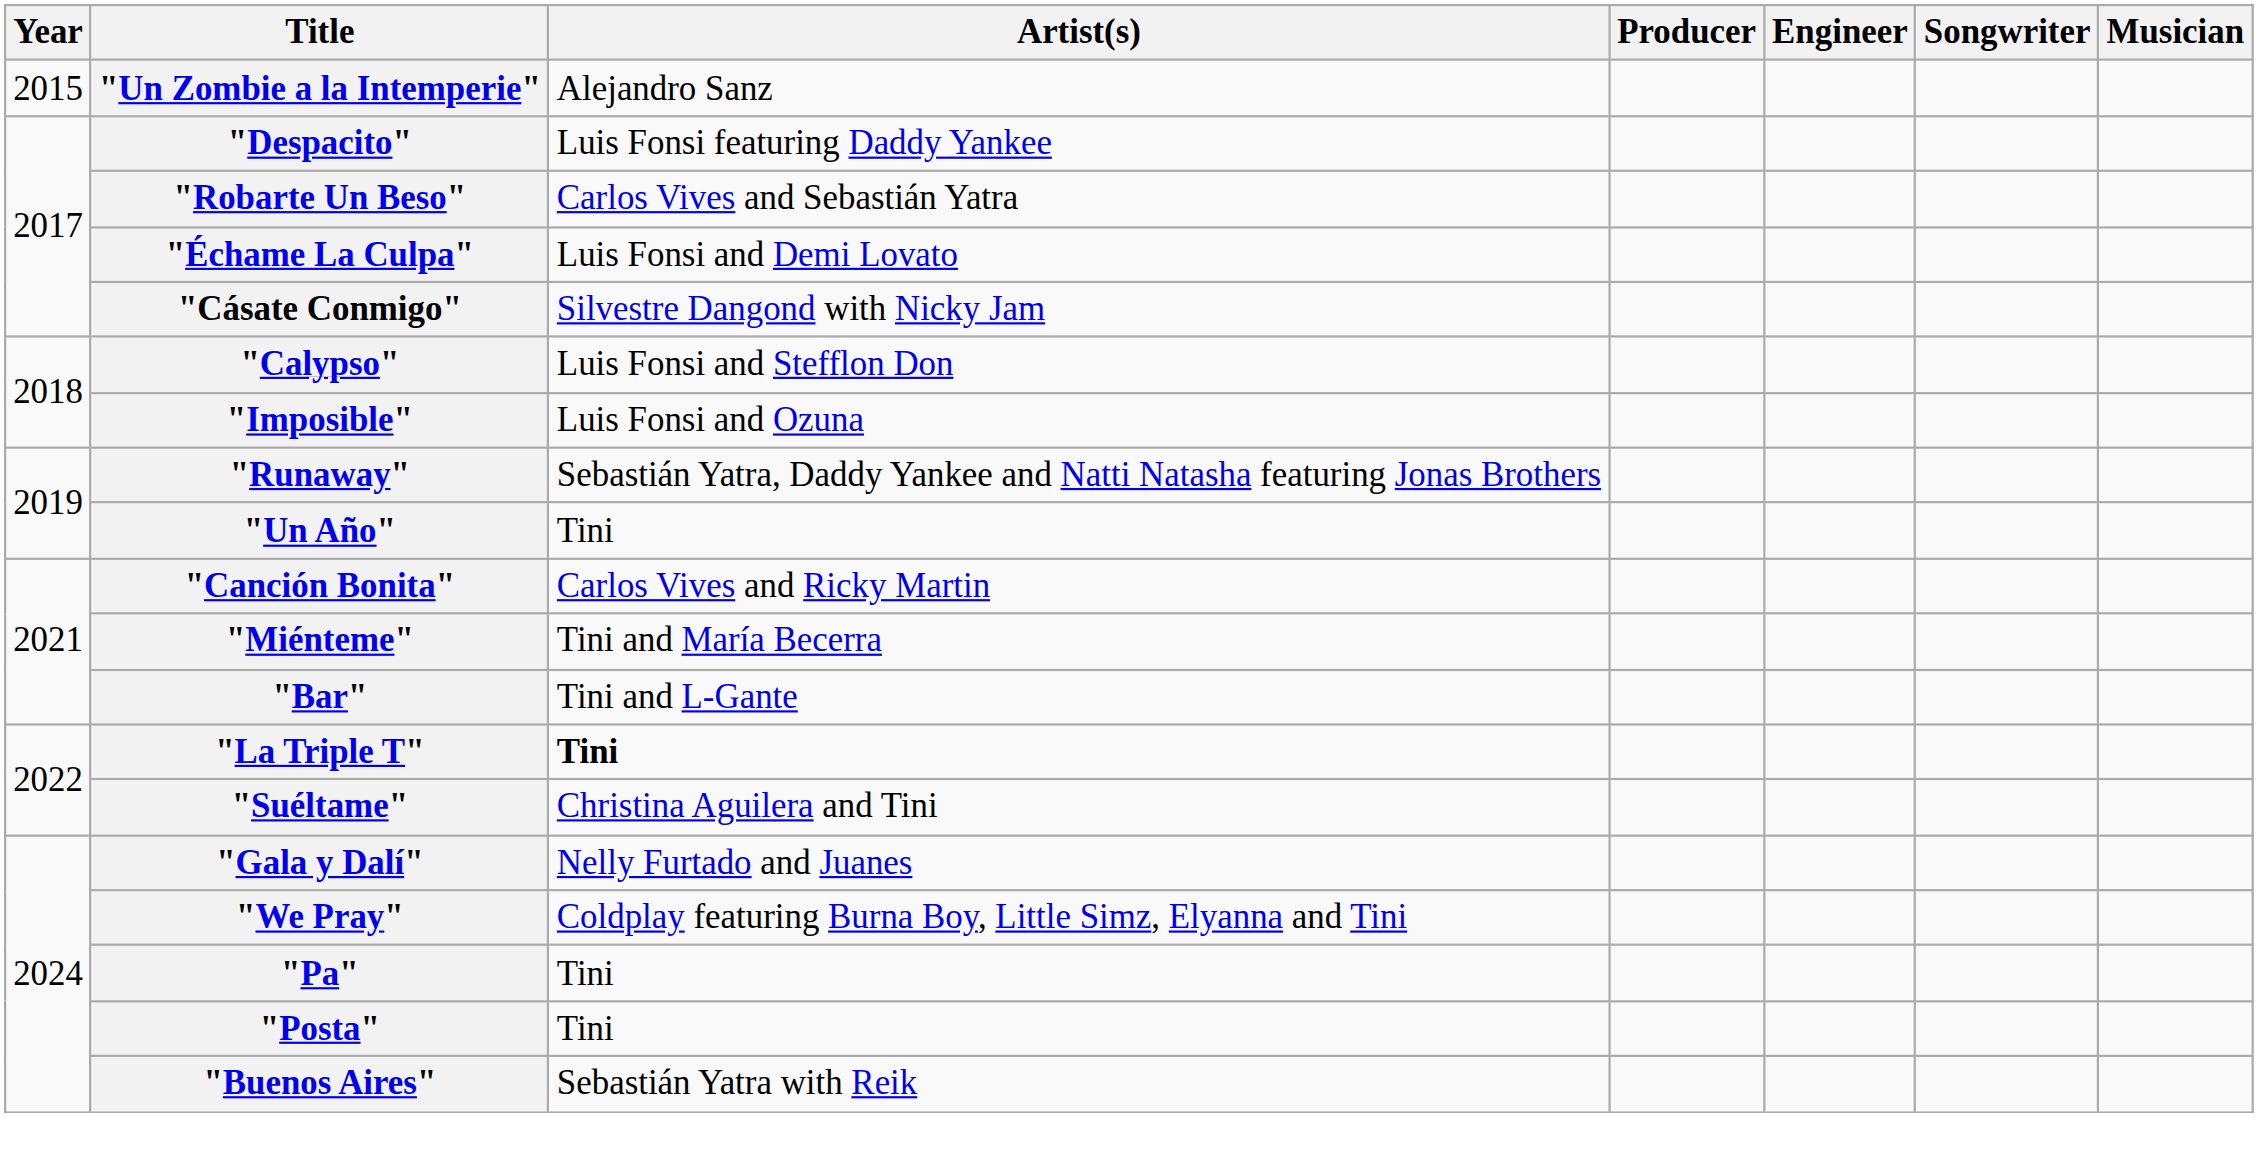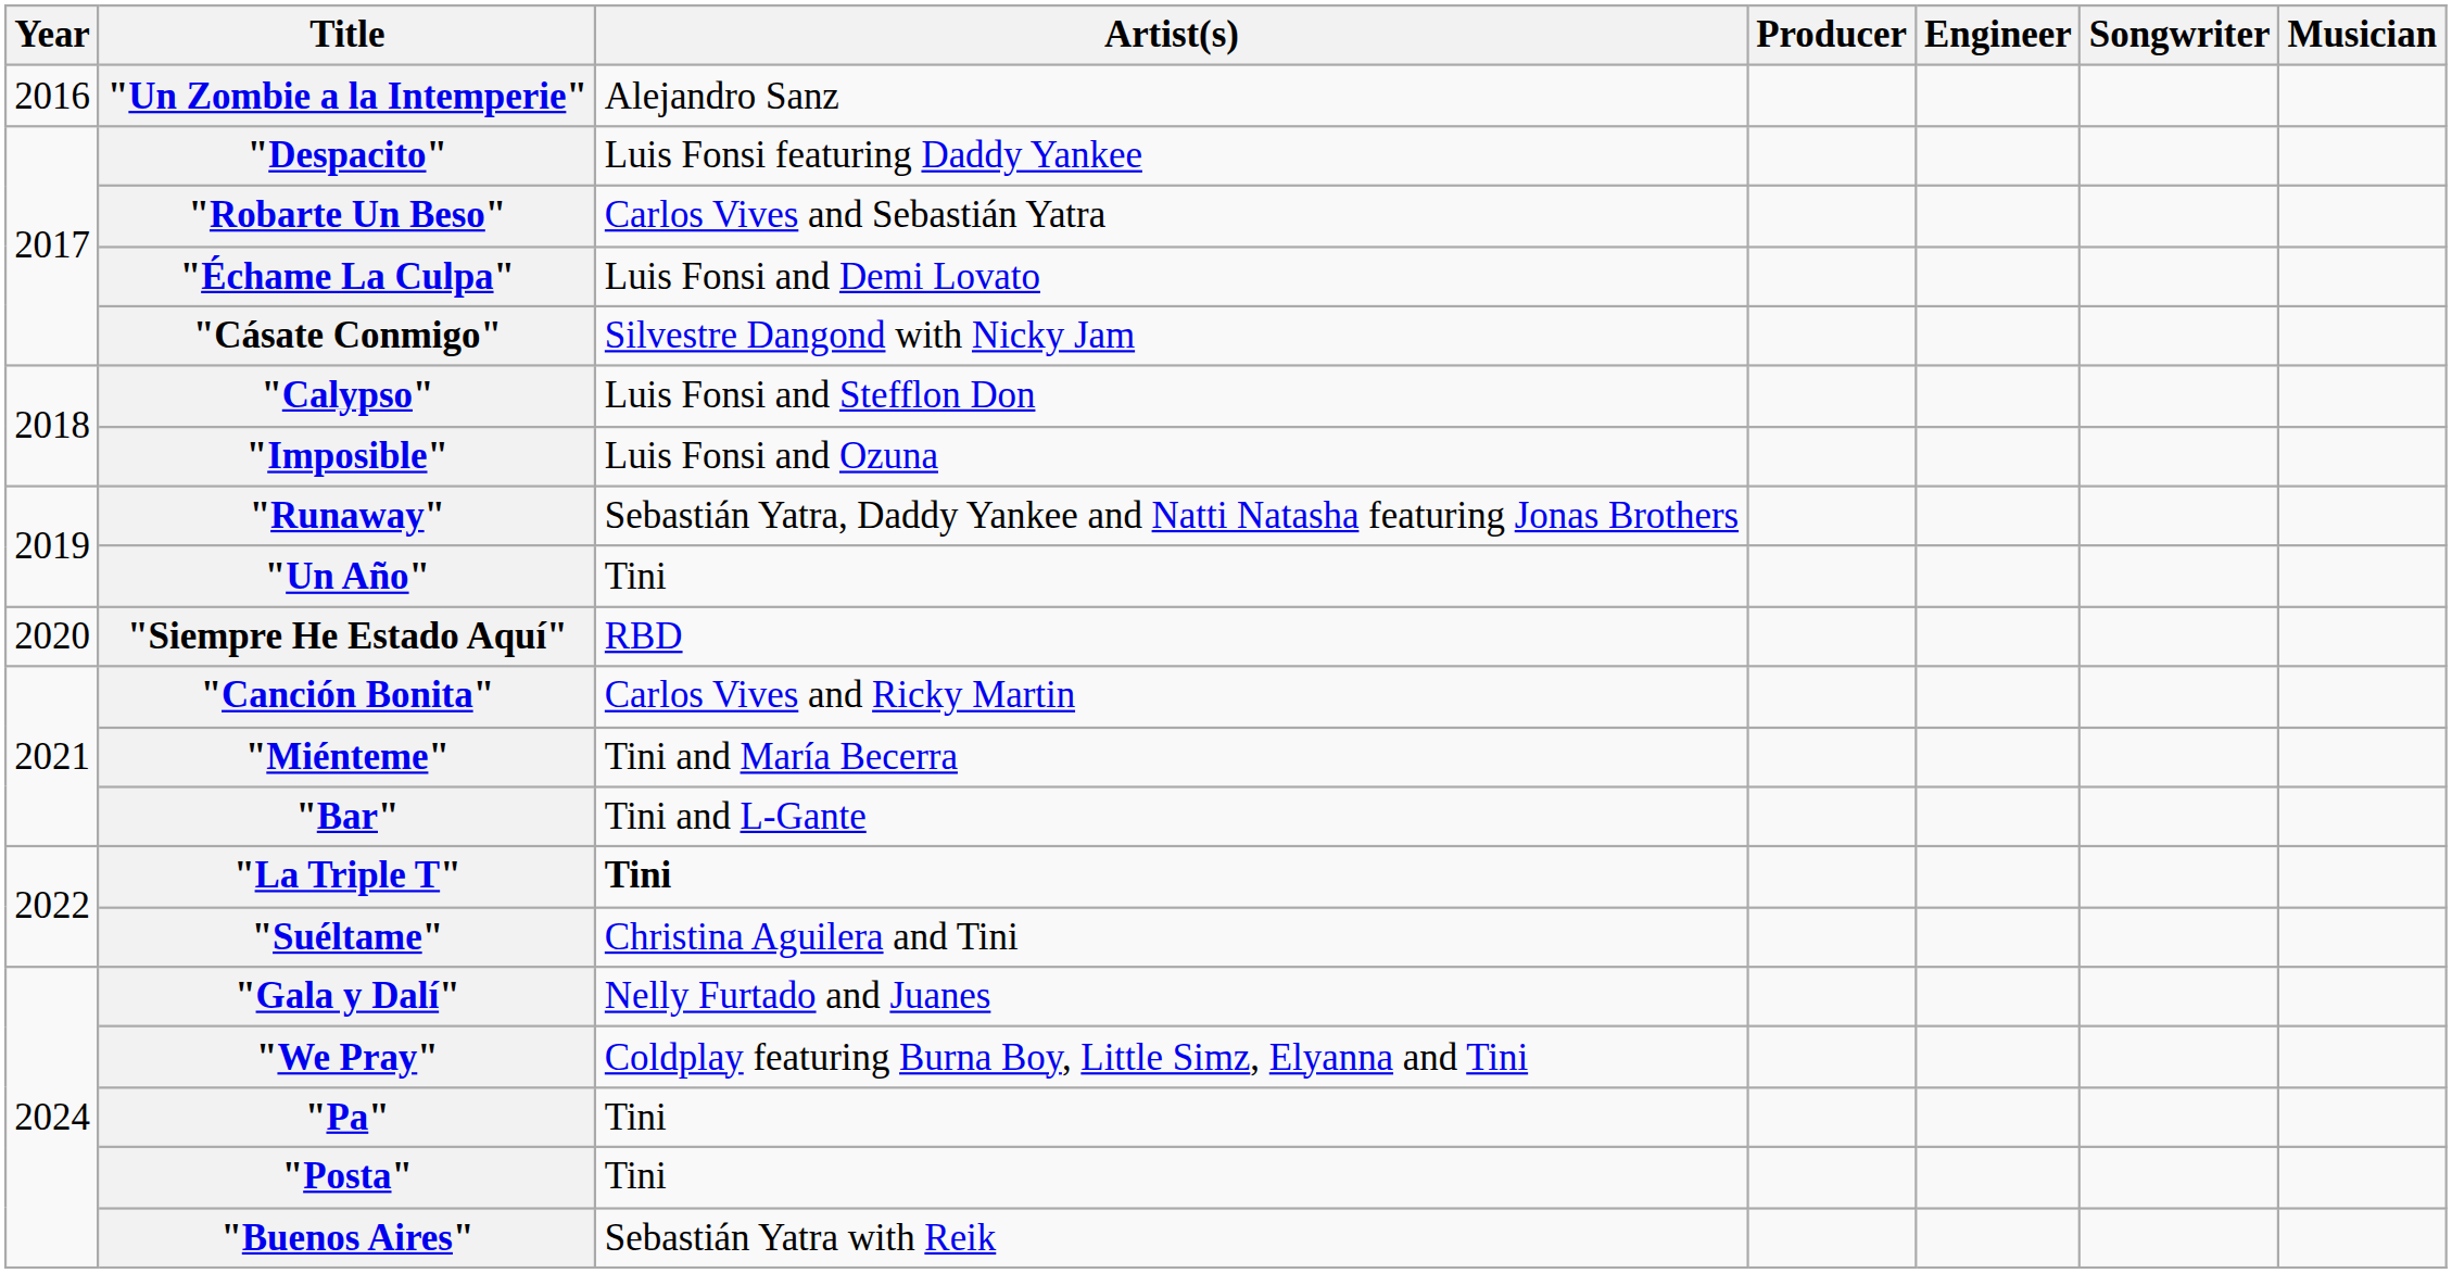 <table class="wikitable plainrowheaders" style="text-align:center;">
 <tr>
 <th>Year</th>
 <th>Title</th>
 <th>Artist(s)</th>
 <th>Producer</th>
 <th>Engineer</th>
 <th>Songwriter</th>
 <th>Musician</th>
 </tr>
 <tr>
-<td>2015</td>
+<td>2016</td>
 <th scope="row">"<a href='#'>Un Zombie a la Intemperie</a>"</th>
 <td align="left">Alejandro Sanz</td>
 <td></td>
 <td></td>
 <td></td>
 <td></td>
 </tr>
 <tr>
 <td rowspan="4">2017</td>
 <th scope="row">"<a href='#'>Despacito</a>"</th>
 <td align="left">Luis Fonsi featuring <a href='#'>Daddy Yankee</a></td>
 <td></td>
 <td></td>
 <td></td>
 <td></td>
 </tr>
 <tr>
 <th scope="row">"<a href='#'>Robarte Un Beso</a>"</th>
 <td align="left"><a href='#'>Carlos Vives</a> and Sebastián Yatra</td>
 <td></td>
 <td></td>
 <td></td>
 <td></td>
 </tr>
 <tr>
 <th scope="row">"<a href='#'>Échame La Culpa</a>"</th>
 <td align="left">Luis Fonsi and <a href='#'>Demi Lovato</a></td>
 <td></td>
 <td></td>
 <td></td>
 <td></td>
 </tr>
 <tr>
 <th scope="row">"Cásate Conmigo"</th>
 <td align="left"><a href='#'>Silvestre Dangond</a> with <a href='#'>Nicky Jam</a></td>
 <td></td>
 <td></td>
 <td></td>
 <td></td>
 </tr>
 <tr>
 <td rowspan="2">2018</td>
 <th scope="row">"<a href='#'>Calypso</a>"</th>
 <td align="left">Luis Fonsi and <a href='#'>Stefflon Don</a></td>
 <td></td>
 <td></td>
 <td></td>
 <td></td>
 </tr>
 <tr>
 <th scope="row">"<a href='#'>Imposible</a>"</th>
 <td align="left">Luis Fonsi and <a href='#'>Ozuna</a></td>
 <td></td>
 <td></td>
 <td></td>
 <td></td>
 </tr>
 <tr>
 <td rowspan="2">2019</td>
 <th scope="row">"<a href='#'>Runaway</a>"</th>
 <td align="left">Sebastián Yatra, Daddy Yankee and <a href='#'>Natti Natasha</a> featuring <a href='#'>Jonas Brothers</a></td>
 <td></td>
 <td></td>
 <td></td>
 <td></td>
 </tr>
 <tr>
 <th scope="row">"<a href='#'>Un Año</a>"</th>
 <td align="left">Tini</td>
+<td></td>
+<td></td>
+<td></td>
+<td></td>
+</tr>
+<tr>
+<td>2020</td>
+<th scope="row">"Siempre He Estado Aquí"</th>
+<td align="left"><a href='#'>RBD</a></td>
 <td></td>
 <td></td>
 <td></td>
 <td></td>
 </tr>
 <tr>
 <td rowspan="3">2021</td>
 <th scope="row">"<a href='#'>Canción Bonita</a>"</th>
 <td align="left"><a href='#'>Carlos Vives</a> and <a href='#'>Ricky Martin</a></td>
 <td></td>
 <td></td>
 <td></td>
 <td></td>
 </tr>
 <tr>
 <th scope="row">"<a href='#'>Miénteme</a>"</th>
 <td align="left">Tini and <a href='#'>María Becerra</a></td>
 <td></td>
 <td></td>
 <td></td>
 <td></td>
 </tr>
 <tr>
 <th scope="row">"<a href='#'>Bar</a>"</th>
 <td align="left">Tini and <a href='#'>L-Gante</a></td>
 <td></td>
 <td></td>
 <td></td>
 <td></td>
 </tr>
 <tr>
 <td rowspan="2">2022</td>
 <th scope="row">"<a href='#'>La Triple T</a>"</th>
 <td align="left"><strong>Tini</strong></td>
 <td></td>
 <td></td>
 <td></td>
 <td></td>
 </tr>
 <tr>
 <th scope="row">"<a href='#'>Suéltame</a>"</th>
 <td align="left"><a href='#'>Christina Aguilera</a> and Tini</td>
 <td></td>
 <td></td>
 <td></td>
 <td></td>
 </tr>
 <tr>
 <td rowspan="5">2024</td>
 <th scope="row">"<a href='#'>Gala y Dalí</a>"</th>
 <td align="left"><a href='#'>Nelly Furtado</a> and <a href='#'>Juanes</a></td>
 <td></td>
 <td></td>
 <td></td>
 <td></td>
 </tr>
 <tr>
 <th scope="row">"<a href='#'>We Pray</a>"</th>
 <td align="left"><a href='#'>Coldplay</a> featuring <a href='#'>Burna Boy</a>, <a href='#'>Little Simz</a>, <a href='#'>Elyanna</a> and <a href='#'>Tini</a></td>
 <td></td>
 <td></td>
 <td></td>
 <td></td>
 </tr>
 <tr>
 <th scope="row">"<a href='#'>Pa</a>"</th>
 <td align="left">Tini</td>
 <td></td>
 <td></td>
 <td></td>
 <td></td>
 </tr>
 <tr>
 <th scope="row">"<a href='#'>Posta</a>"</th>
 <td align="left">Tini</td>
 <td></td>
 <td></td>
 <td></td>
 <td></td>
 </tr>
 <tr>
 <th scope="row">"<a href='#'>Buenos Aires</a>"</th>
 <td align="left">Sebastián Yatra with <a href='#'>Reik</a></td>
 <td></td>
 <td></td>
 <td></td>
 <td></td>
 </tr>
 </table>
